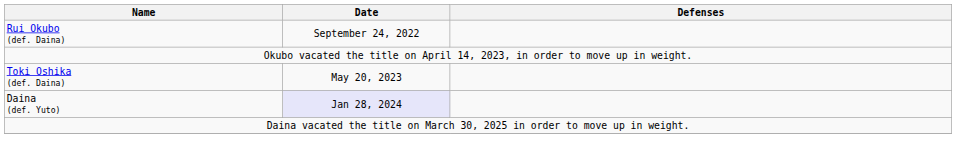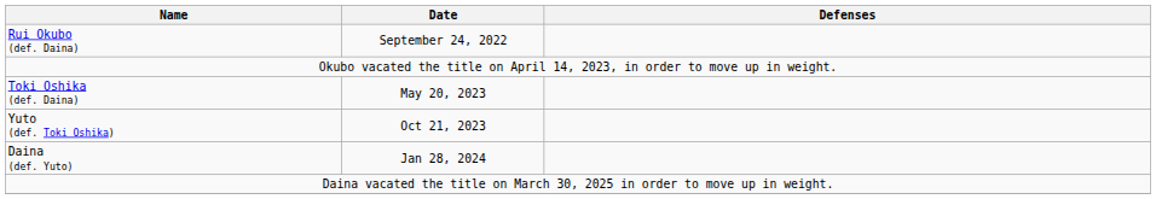 <table class="wikitable" width=100%>
 <tr>
 <th width=25%>Name</th>
 <th width=15%>Date</th>
 <th width=45%>Defenses</th>
 </tr>
 <tr>
 <td align=left> <a href='#'>Rui Okubo</a> <br><small>(def. Daina)</small></td>
 <td align=center>September 24, 2022</td>
 <td></td>
 </tr>
 <tr>
 <td colspan=3 align=center>Okubo vacated the title on April 14, 2023, in order to move up in weight.</td>
 </tr>
 <tr>
 <td align=left> <a href='#'>Toki Oshika</a> <br><small>(def. Daina)</small></td>
 <td align=center>May 20, 2023</td>
 <td></td>
 </tr>
 <tr>
+<td align=left> Yuto <br><small>(def. <a href='#'>Toki Oshika</a>)</small></td>
+<td align=center>Oct 21, 2023</td>
+<td></td>
+</tr>
+<tr>
 <td align=left> Daina <br><small>(def. Yuto)</small></td>
-<td align=center style="background: lavender;">Jan 28, 2024</td>
+<td align=center>Jan 28, 2024</td>
 <td></td>
 </tr>
 <tr>
 <td colspan=3 align=center>Daina vacated the title on March 30, 2025 in order to move up in weight.</td>
 </tr>
 <tr>
 </tr>
 </table>
